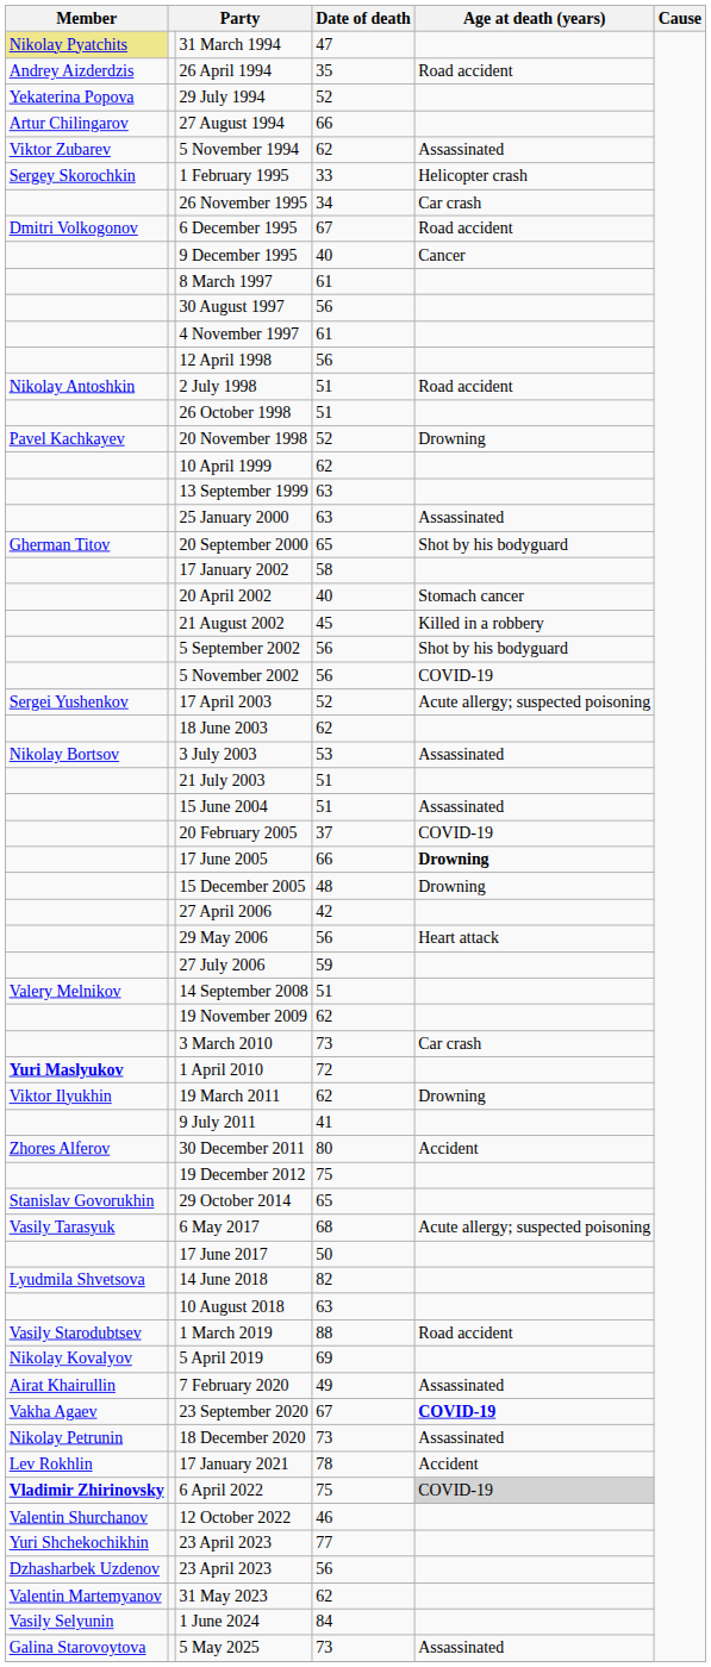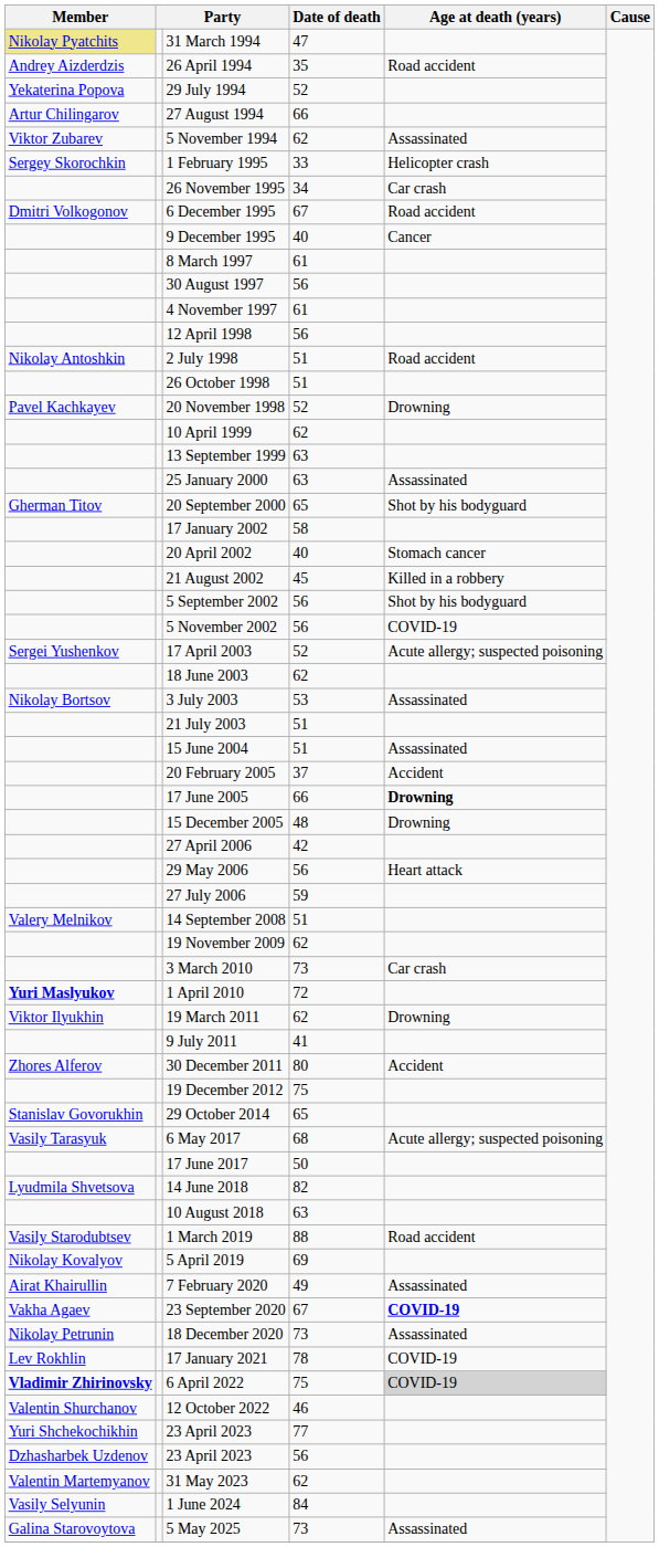 <table class="wikitable sortable">
 <tr>
 <th>Member</th>
 <th colspan=2>Party</th>
 <th>Date of death</th>
 <th>Age at death (years)</th>
 <th>Cause</th>
 </tr>
 <tr>
 <td style="background: khaki;"><a href='#'>Nikolay Pyatchits</a></td>
 <td></td>
 <td nowrap>31 March 1994</td>
 <td nowrap>47</td>
 <td></td>
 </tr>
 <tr>
 <td><a href='#'>Andrey Aizderdzis</a></td>
 <td></td>
 <td nowrap>26 April 1994</td>
 <td nowrap>35</td>
 <td>Road accident</td>
 </tr>
 <tr>
 <td><a href='#'>Yekaterina Popova</a></td>
 <td></td>
 <td nowrap>29 July 1994</td>
 <td nowrap>52</td>
 <td></td>
 </tr>
 <tr>
 <td><a href='#'>Artur Chilingarov</a></td>
 <td></td>
 <td nowrap>27 August 1994</td>
 <td nowrap>66</td>
 <td></td>
 </tr>
 <tr>
 <td><a href='#'>Viktor Zubarev</a></td>
 <td></td>
 <td nowrap>5 November 1994</td>
 <td nowrap>62</td>
 <td>Assassinated</td>
 </tr>
 <tr>
 <td><a href='#'>Sergey Skorochkin</a></td>
 <td></td>
 <td nowrap>1 February 1995</td>
 <td nowrap>33</td>
 <td>Helicopter crash</td>
 </tr>
 <tr>
 <td></td>
 <td></td>
 <td nowrap>26 November 1995</td>
 <td nowrap>34</td>
 <td>Car crash</td>
 </tr>
 <tr>
 <td><a href='#'>Dmitri Volkogonov</a></td>
 <td></td>
 <td nowrap>6 December 1995</td>
 <td nowrap>67</td>
 <td>Road accident</td>
 </tr>
 <tr>
 <td></td>
 <td></td>
 <td nowrap>9 December 1995</td>
 <td nowrap>40</td>
 <td>Cancer</td>
 </tr>
 <tr>
 <td></td>
 <td></td>
 <td nowrap>8 March 1997</td>
 <td nowrap>61</td>
 <td></td>
 </tr>
 <tr>
 <td></td>
 <td></td>
 <td nowrap>30 August 1997</td>
 <td nowrap>56</td>
 <td></td>
 </tr>
 <tr>
 <td></td>
 <td></td>
 <td nowrap>4 November 1997</td>
 <td nowrap>61</td>
 <td></td>
 </tr>
 <tr>
 <td></td>
 <td></td>
 <td nowrap>12 April 1998</td>
 <td nowrap>56</td>
 <td></td>
 </tr>
 <tr>
 <td><a href='#'>Nikolay Antoshkin</a></td>
 <td></td>
 <td nowrap>2 July 1998</td>
 <td nowrap>51</td>
 <td>Road accident</td>
 </tr>
 <tr>
 <td></td>
 <td></td>
 <td nowrap>26 October 1998</td>
 <td nowrap>51</td>
 <td></td>
 </tr>
 <tr>
 <td><a href='#'>Pavel Kachkayev</a></td>
 <td></td>
 <td nowrap>20 November 1998</td>
 <td nowrap>52</td>
 <td>Drowning</td>
 </tr>
 <tr>
 <td></td>
 <td></td>
 <td nowrap>10 April 1999</td>
 <td nowrap>62</td>
 <td></td>
 </tr>
 <tr>
 <td></td>
 <td></td>
 <td nowrap>13 September 1999</td>
 <td nowrap>63</td>
 <td></td>
 </tr>
 <tr>
 <td></td>
 <td></td>
 <td nowrap>25 January 2000</td>
 <td nowrap>63</td>
 <td>Assassinated</td>
 </tr>
 <tr>
 <td><a href='#'>Gherman Titov</a></td>
 <td></td>
 <td nowrap>20 September 2000</td>
 <td nowrap>65</td>
 <td>Shot by his bodyguard</td>
 </tr>
 <tr>
 <td></td>
 <td></td>
 <td nowrap>17 January 2002</td>
 <td nowrap>58</td>
 <td></td>
 </tr>
 <tr>
 <td></td>
 <td></td>
 <td nowrap>20 April 2002</td>
 <td nowrap>40</td>
 <td>Stomach cancer</td>
 </tr>
 <tr>
 <td></td>
 <td></td>
 <td nowrap>21 August 2002</td>
 <td nowrap>45</td>
 <td>Killed in a robbery</td>
 </tr>
 <tr>
 <td></td>
 <td></td>
 <td nowrap>5 September 2002</td>
 <td nowrap>56</td>
 <td>Shot by his bodyguard</td>
 </tr>
 <tr>
 <td></td>
 <td></td>
 <td nowrap>5 November 2002</td>
 <td nowrap>56</td>
 <td>COVID-19</td>
 </tr>
 <tr>
 <td><a href='#'>Sergei Yushenkov</a></td>
 <td></td>
 <td nowrap>17 April 2003</td>
 <td nowrap>52</td>
 <td>Acute allergy; suspected poisoning</td>
 </tr>
 <tr>
 <td></td>
 <td></td>
 <td nowrap>18 June 2003</td>
 <td nowrap>62</td>
 <td></td>
 </tr>
 <tr>
 <td><a href='#'>Nikolay Bortsov</a></td>
 <td></td>
 <td nowrap>3 July 2003</td>
 <td nowrap>53</td>
 <td>Assassinated</td>
 </tr>
 <tr>
 <td></td>
 <td></td>
 <td nowrap>21 July 2003</td>
 <td nowrap>51</td>
 <td></td>
 </tr>
 <tr>
 <td></td>
 <td></td>
 <td nowrap>15 June 2004</td>
 <td nowrap>51</td>
 <td>Assassinated</td>
 </tr>
 <tr>
 <td></td>
 <td></td>
 <td nowrap>20 February 2005</td>
 <td nowrap>37</td>
-<td>COVID-19</td>
+<td>Accident</td>
 </tr>
 <tr>
 <td></td>
 <td></td>
 <td nowrap>17 June 2005</td>
 <td nowrap>66</td>
 <td><strong>Drowning</strong></td>
 </tr>
 <tr>
 <td></td>
 <td></td>
 <td nowrap>15 December 2005</td>
 <td nowrap>48</td>
 <td>Drowning</td>
 </tr>
 <tr>
 <td></td>
 <td></td>
 <td nowrap>27 April 2006</td>
 <td nowrap>42</td>
 <td></td>
 </tr>
 <tr>
 <td></td>
 <td></td>
 <td nowrap>29 May 2006</td>
 <td nowrap>56</td>
 <td>Heart attack</td>
 </tr>
 <tr>
 <td></td>
 <td></td>
 <td nowrap>27 July 2006</td>
 <td nowrap>59</td>
 <td></td>
 </tr>
 <tr>
 <td><a href='#'>Valery Melnikov</a></td>
 <td></td>
 <td nowrap>14 September 2008</td>
 <td nowrap>51</td>
 <td></td>
 </tr>
 <tr>
 <td></td>
 <td></td>
 <td nowrap>19 November 2009</td>
 <td nowrap>62</td>
 <td></td>
 </tr>
 <tr>
 <td></td>
 <td></td>
 <td nowrap>3 March 2010 </td>
 <td nowrap>73</td>
 <td>Car crash</td>
 </tr>
 <tr>
 <td><strong><a href='#'>Yuri Maslyukov</a></strong></td>
 <td></td>
 <td nowrap>1 April 2010</td>
 <td nowrap>72</td>
 <td></td>
 </tr>
 <tr>
 <td><a href='#'>Viktor Ilyukhin</a></td>
 <td></td>
 <td nowrap>19 March 2011</td>
 <td nowrap>62</td>
 <td>Drowning</td>
 </tr>
 <tr>
 <td></td>
 <td></td>
 <td nowrap>9 July 2011</td>
 <td nowrap>41</td>
 <td></td>
 </tr>
 <tr>
 <td><a href='#'>Zhores Alferov</a></td>
 <td></td>
 <td nowrap>30 December 2011</td>
 <td nowrap>80</td>
 <td>Accident</td>
 </tr>
 <tr>
 <td></td>
 <td></td>
 <td nowrap>19 December 2012</td>
 <td nowrap>75</td>
 <td></td>
 </tr>
 <tr>
 <td><a href='#'>Stanislav Govorukhin</a></td>
 <td></td>
 <td nowrap>29 October 2014</td>
 <td nowrap>65</td>
 <td></td>
 </tr>
 <tr>
 <td><a href='#'>Vasily Tarasyuk</a></td>
 <td></td>
 <td nowrap>6 May 2017</td>
 <td nowrap>68</td>
 <td>Acute allergy; suspected poisoning</td>
 </tr>
 <tr>
 <td></td>
 <td></td>
 <td nowrap>17 June 2017</td>
 <td nowrap>50</td>
 <td></td>
 </tr>
 <tr>
 <td><a href='#'>Lyudmila Shvetsova</a></td>
 <td></td>
 <td nowrap>14 June 2018</td>
 <td nowrap>82</td>
 <td></td>
 </tr>
 <tr>
 <td></td>
 <td></td>
 <td nowrap>10 August 2018</td>
 <td nowrap>63</td>
 <td></td>
 </tr>
 <tr>
 <td><a href='#'>Vasily Starodubtsev</a></td>
 <td></td>
 <td nowrap>1 March 2019</td>
 <td nowrap>88</td>
 <td>Road accident</td>
 </tr>
 <tr>
 <td><a href='#'>Nikolay Kovalyov</a></td>
 <td></td>
 <td nowrap>5 April 2019</td>
 <td nowrap>69</td>
 <td></td>
 </tr>
 <tr>
 <td><a href='#'>Airat Khairullin</a></td>
 <td></td>
 <td nowrap>7 February 2020</td>
 <td nowrap>49</td>
 <td>Assassinated</td>
 </tr>
 <tr>
 <td><a href='#'>Vakha Agaev</a></td>
 <td></td>
 <td nowrap>23 September 2020</td>
 <td nowrap>67</td>
 <td><strong><a href='#'>COVID-19</a></strong></td>
 </tr>
 <tr>
 <td><a href='#'>Nikolay Petrunin</a></td>
 <td></td>
 <td nowrap>18 December 2020</td>
 <td nowrap>73</td>
 <td>Assassinated</td>
 </tr>
 <tr>
 <td><a href='#'>Lev Rokhlin</a></td>
 <td></td>
 <td nowrap>17 January 2021</td>
 <td nowrap>78</td>
-<td>Accident</td>
+<td>COVID-19</td>
 </tr>
 <tr>
 <td><strong><a href='#'>Vladimir Zhirinovsky</a></strong></td>
 <td></td>
 <td nowrap>6 April 2022</td>
 <td nowrap>75</td>
 <td style="background: lightgrey;">COVID-19</td>
 </tr>
 <tr>
 <td><a href='#'>Valentin Shurchanov</a></td>
 <td></td>
 <td nowrap>12 October 2022</td>
 <td nowrap>46</td>
 <td></td>
 </tr>
 <tr>
 <td><a href='#'>Yuri Shchekochikhin</a></td>
 <td></td>
 <td nowrap>23 April 2023</td>
 <td nowrap>77</td>
 <td></td>
 </tr>
 <tr>
 <td><a href='#'>Dzhasharbek Uzdenov</a></td>
 <td></td>
 <td nowrap>23 April 2023</td>
 <td nowrap>56</td>
 <td></td>
 </tr>
 <tr>
 <td><a href='#'>Valentin Martemyanov</a></td>
 <td></td>
 <td nowrap>31 May 2023</td>
 <td nowrap>62</td>
 <td></td>
 </tr>
 <tr>
 <td><a href='#'>Vasily Selyunin</a></td>
 <td></td>
 <td nowrap>1 June 2024</td>
 <td nowrap>84</td>
 <td></td>
 </tr>
 <tr>
 <td><a href='#'>Galina Starovoytova</a></td>
 <td></td>
 <td nowrap>5 May 2025</td>
 <td nowrap>73</td>
 <td>Assassinated</td>
 </tr>
 <tr>
 </tr>
 </table>
